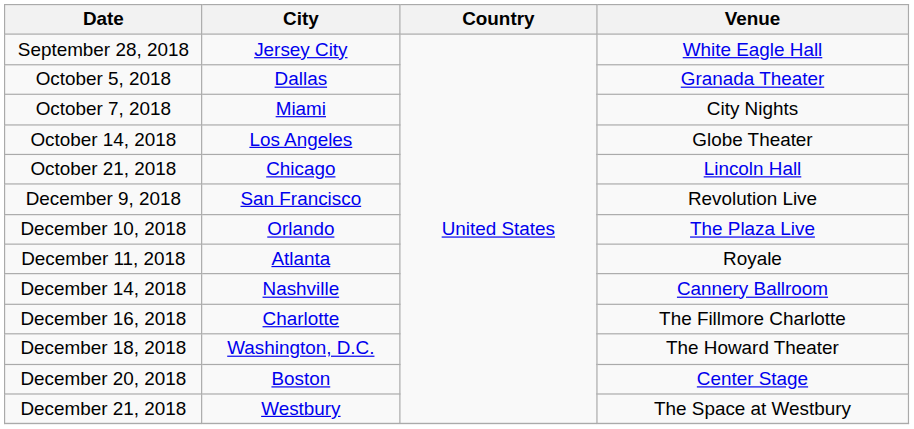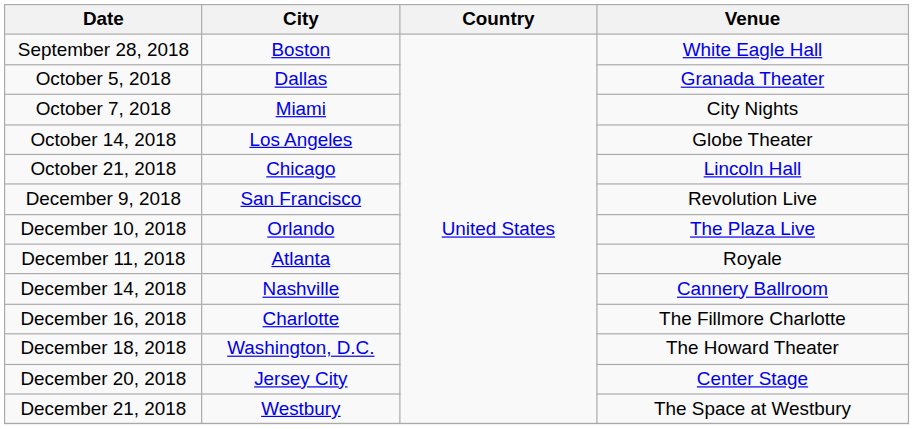 <table class="wikitable" style="text-align:center;">
 <tr>
 <th scope="col" style="width:10em;">Date</th>
 <th scope="col" style="width:10em;">City</th>
 <th scope="col" style="width:10em;">Country</th>
 <th scope="col" style="width:16em;">Venue</th>
 </tr>
 <tr>
 <td>September 28, 2018</td>
-<td><a href='#'>Jersey City</a></td>
+<td><a href='#'>Boston</a></td>
 <td rowspan="13"><a href='#'>United States</a></td>
 <td><a href='#'>White Eagle Hall</a></td>
 </tr>
 <tr>
 <td>October 5, 2018</td>
 <td><a href='#'>Dallas</a></td>
 <td><a href='#'>Granada Theater</a></td>
 </tr>
 <tr>
 <td>October 7, 2018</td>
 <td><a href='#'>Miami</a></td>
 <td>City Nights</td>
 </tr>
 <tr>
 <td>October 14, 2018</td>
 <td><a href='#'>Los Angeles</a></td>
 <td>Globe Theater</td>
 </tr>
 <tr>
 <td>October 21, 2018</td>
 <td><a href='#'>Chicago</a></td>
 <td><a href='#'>Lincoln Hall</a></td>
 </tr>
 <tr>
 <td>December 9, 2018</td>
 <td><a href='#'>San Francisco</a></td>
 <td>Revolution Live</td>
 </tr>
 <tr>
 <td>December 10, 2018</td>
 <td><a href='#'>Orlando</a></td>
 <td><a href='#'>The Plaza Live</a></td>
 </tr>
 <tr>
 <td>December 11, 2018</td>
 <td><a href='#'>Atlanta</a></td>
 <td>Royale</td>
 </tr>
 <tr>
 <td>December 14, 2018</td>
 <td><a href='#'>Nashville</a></td>
 <td><a href='#'>Cannery Ballroom</a></td>
 </tr>
 <tr>
 <td>December 16, 2018</td>
 <td><a href='#'>Charlotte</a></td>
 <td>The Fillmore Charlotte</td>
 </tr>
 <tr>
 <td>December 18, 2018</td>
 <td><a href='#'>Washington, D.C.</a></td>
 <td>The Howard Theater</td>
 </tr>
 <tr>
 <td>December 20, 2018</td>
-<td><a href='#'>Boston</a></td>
+<td><a href='#'>Jersey City</a></td>
 <td><a href='#'>Center Stage</a></td>
 </tr>
 <tr>
 <td>December 21, 2018</td>
 <td><a href='#'>Westbury</a></td>
 <td>The Space at Westbury</td>
 </tr>
 <tr>
 </tr>
 </table>
